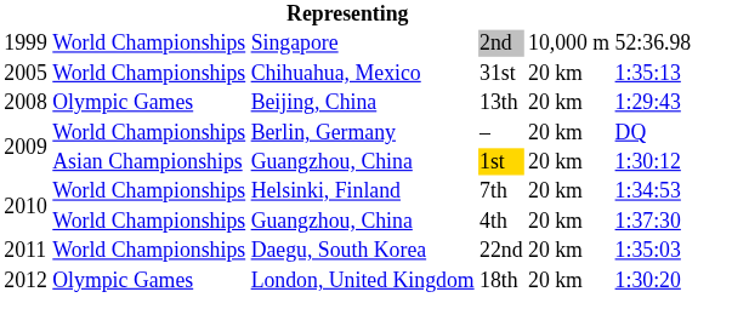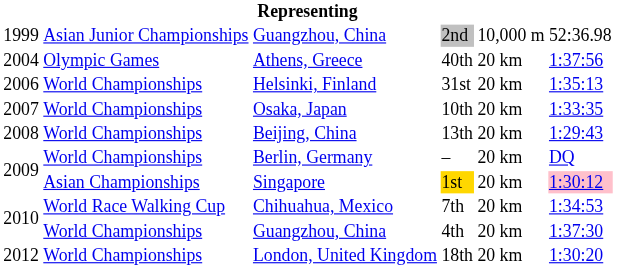 <table>
 <tr>
 <th colspan="6">Representing </th>
 </tr>
 <tr>
 <td>1999</td>
-<td><a href='#'>World Championships</a></td>
-<td><a href='#'>Singapore</a></td>
+<td><a href='#'>Asian Junior Championships</a></td>
+<td><a href='#'>Guangzhou, China</a></td>
 <td bgcolor="silver">2nd</td>
 <td>10,000 m</td>
 <td>52:36.98</td>
 </tr>
 <tr>
-<td>2005</td>
+<td>2004</td>
+<td><a href='#'>Olympic Games</a></td>
+<td><a href='#'>Athens, Greece</a></td>
+<td>40th</td>
+<td>20 km</td>
+<td><a href='#'>1:37:56</a></td>
+</tr>
+<tr>
+<td>2006</td>
 <td><a href='#'>World Championships</a></td>
-<td><a href='#'>Chihuahua, Mexico</a></td>
+<td><a href='#'>Helsinki, Finland</a></td>
 <td>31st</td>
 <td>20 km</td>
 <td><a href='#'>1:35:13</a></td>
 </tr>
 <tr>
+<td>2007</td>
+<td><a href='#'>World Championships</a></td>
+<td><a href='#'>Osaka, Japan</a></td>
+<td>10th</td>
+<td>20 km</td>
+<td><a href='#'>1:33:35</a></td>
+</tr>
+<tr>
 <td>2008</td>
-<td><a href='#'>Olympic Games</a></td>
+<td><a href='#'>World Championships</a></td>
 <td><a href='#'>Beijing, China</a></td>
 <td>13th</td>
 <td>20 km</td>
 <td><a href='#'>1:29:43</a></td>
 </tr>
 <tr>
 <td rowspan=2>2009</td>
 <td><a href='#'>World Championships</a></td>
 <td><a href='#'>Berlin, Germany</a></td>
 <td>–</td>
 <td>20 km</td>
 <td><a href='#'>DQ</a></td>
 </tr>
 <tr>
 <td><a href='#'>Asian Championships</a></td>
-<td><a href='#'>Guangzhou, China</a></td>
+<td><a href='#'>Singapore</a></td>
 <td bgcolor="gold">1st</td>
 <td>20 km</td>
-<td><a href='#'>1:30:12</a></td>
+<td style="background: pink;"><a href='#'>1:30:12</a></td>
 </tr>
 <tr>
 <td rowspan=2>2010</td>
-<td><a href='#'>World Championships</a></td>
-<td><a href='#'>Helsinki, Finland</a></td>
+<td><a href='#'>World Race Walking Cup</a></td>
+<td><a href='#'>Chihuahua, Mexico</a></td>
 <td>7th</td>
 <td>20 km</td>
 <td><a href='#'>1:34:53</a></td>
 </tr>
 <tr>
 <td><a href='#'>World Championships</a></td>
 <td><a href='#'>Guangzhou, China</a></td>
 <td>4th</td>
 <td>20 km</td>
 <td><a href='#'>1:37:30</a></td>
 </tr>
 <tr>
-<td>2011</td>
+<td>2012</td>
 <td><a href='#'>World Championships</a></td>
-<td><a href='#'>Daegu, South Korea</a></td>
-<td>22nd</td>
-<td>20 km</td>
-<td><a href='#'>1:35:03</a></td>
-</tr>
-<tr>
-<td>2012</td>
-<td><a href='#'>Olympic Games</a></td>
 <td><a href='#'>London, United Kingdom</a></td>
 <td>18th</td>
 <td>20 km</td>
 <td><a href='#'>1:30:20</a></td>
 </tr>
 </table>
